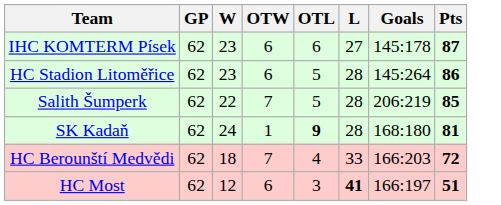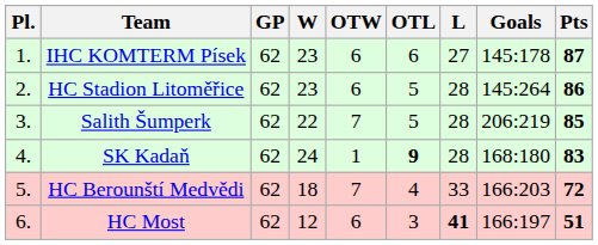 <table class="wikitable">
 <tr align="center" bgcolor="#efefef">
+<th width="20">Pl.</th>
 <th>Team</th>
 <th>GP</th>
 <th width="20">W</th>
 <th width="20">OTW</th>
 <th width="20">OTL</th>
 <th width="20">L</th>
 <th width="40">Goals</th>
 <th width="20">Pts</th>
 </tr>
 <tr align="center" bgcolor="#ddffdd">
+<td>1.</td>
 <td><a href='#'>IHC KOMTERM Písek</a></td>
 <td>62</td>
 <td>23</td>
 <td>6</td>
 <td>6</td>
 <td>27</td>
 <td>145:178</td>
 <td><strong>87</strong></td>
 </tr>
 <tr align="center" bgcolor="#ddffdd">
+<td>2.</td>
 <td><a href='#'>HC Stadion Litoměřice</a></td>
 <td>62</td>
 <td>23</td>
 <td>6</td>
 <td>5</td>
 <td>28</td>
 <td>145:264</td>
 <td><strong>86</strong></td>
 </tr>
 <tr align="center" bgcolor="#ddffdd">
+<td>3.</td>
 <td><a href='#'>Salith Šumperk</a></td>
 <td>62</td>
 <td>22</td>
 <td>7</td>
 <td>5</td>
 <td>28</td>
 <td>206:219</td>
 <td><strong>85</strong></td>
 </tr>
 <tr align="center" bgcolor="#ddffdd">
+<td>4.</td>
 <td><a href='#'>SK Kadaň</a></td>
 <td>62</td>
 <td>24</td>
 <td>1</td>
 <td><strong>9</strong></td>
 <td>28</td>
 <td>168:180</td>
-<td><strong>81</strong></td>
+<td><strong>83</strong></td>
 </tr>
 <tr align="center" bgcolor="#ffcccc">
+<td>5.</td>
 <td><a href='#'>HC Berounští Medvědi</a></td>
 <td>62</td>
 <td>18</td>
 <td>7</td>
 <td>4</td>
 <td>33</td>
 <td>166:203</td>
 <td><strong>72</strong></td>
 </tr>
 <tr align="center" bgcolor="#ffcccc">
+<td>6.</td>
 <td><a href='#'>HC Most</a></td>
 <td>62</td>
 <td>12</td>
 <td>6</td>
 <td>3</td>
 <td><strong>41</strong></td>
 <td>166:197</td>
 <td><strong>51</strong></td>
 </tr>
 </table>
